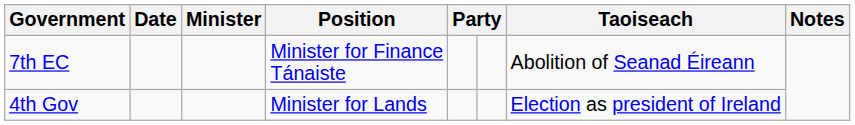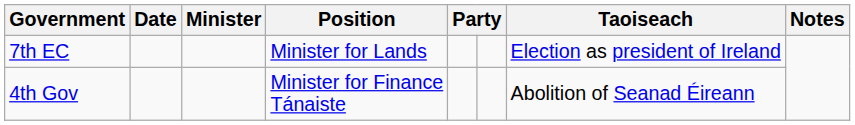 <table class="wikitable sortable">
 <tr>
 <th>Government</th>
 <th>Date</th>
 <th>Minister</th>
 <th>Position</th>
 <th colspan=2>Party</th>
 <th>Taoiseach</th>
 <th>Notes</th>
 </tr>
 <tr>
 <td data-sort-value="0.7"><a href='#'>7th EC</a></td>
 <td></td>
 <td></td>
+<td data-sort-value="land"><a href='#'>Minister for Lands</a></td>
+<td></td>
+<td></td>
+<td><a href='#'>Election</a> as <a href='#'>president of Ireland</a></td>
+</tr>
+<tr>
+<td data-sort-value="04"><a href='#'>4th Gov</a></td>
+<td></td>
+<td></td>
 <td data-sort-value="fin"><a href='#'>Minister for Finance</a><br><a href='#'>Tánaiste</a></td>
 <td></td>
 <td></td>
 <td>Abolition of <a href='#'>Seanad Éireann</a></td>
 </tr>
-<tr>
-<td data-sort-value="04"><a href='#'>4th Gov</a></td>
-<td></td>
-<td></td>
-<td data-sort-value="land"><a href='#'>Minister for Lands</a></td>
-<td></td>
-<td></td>
-<td><a href='#'>Election</a> as <a href='#'>president of Ireland</a></td>
-</tr>
 </table>
